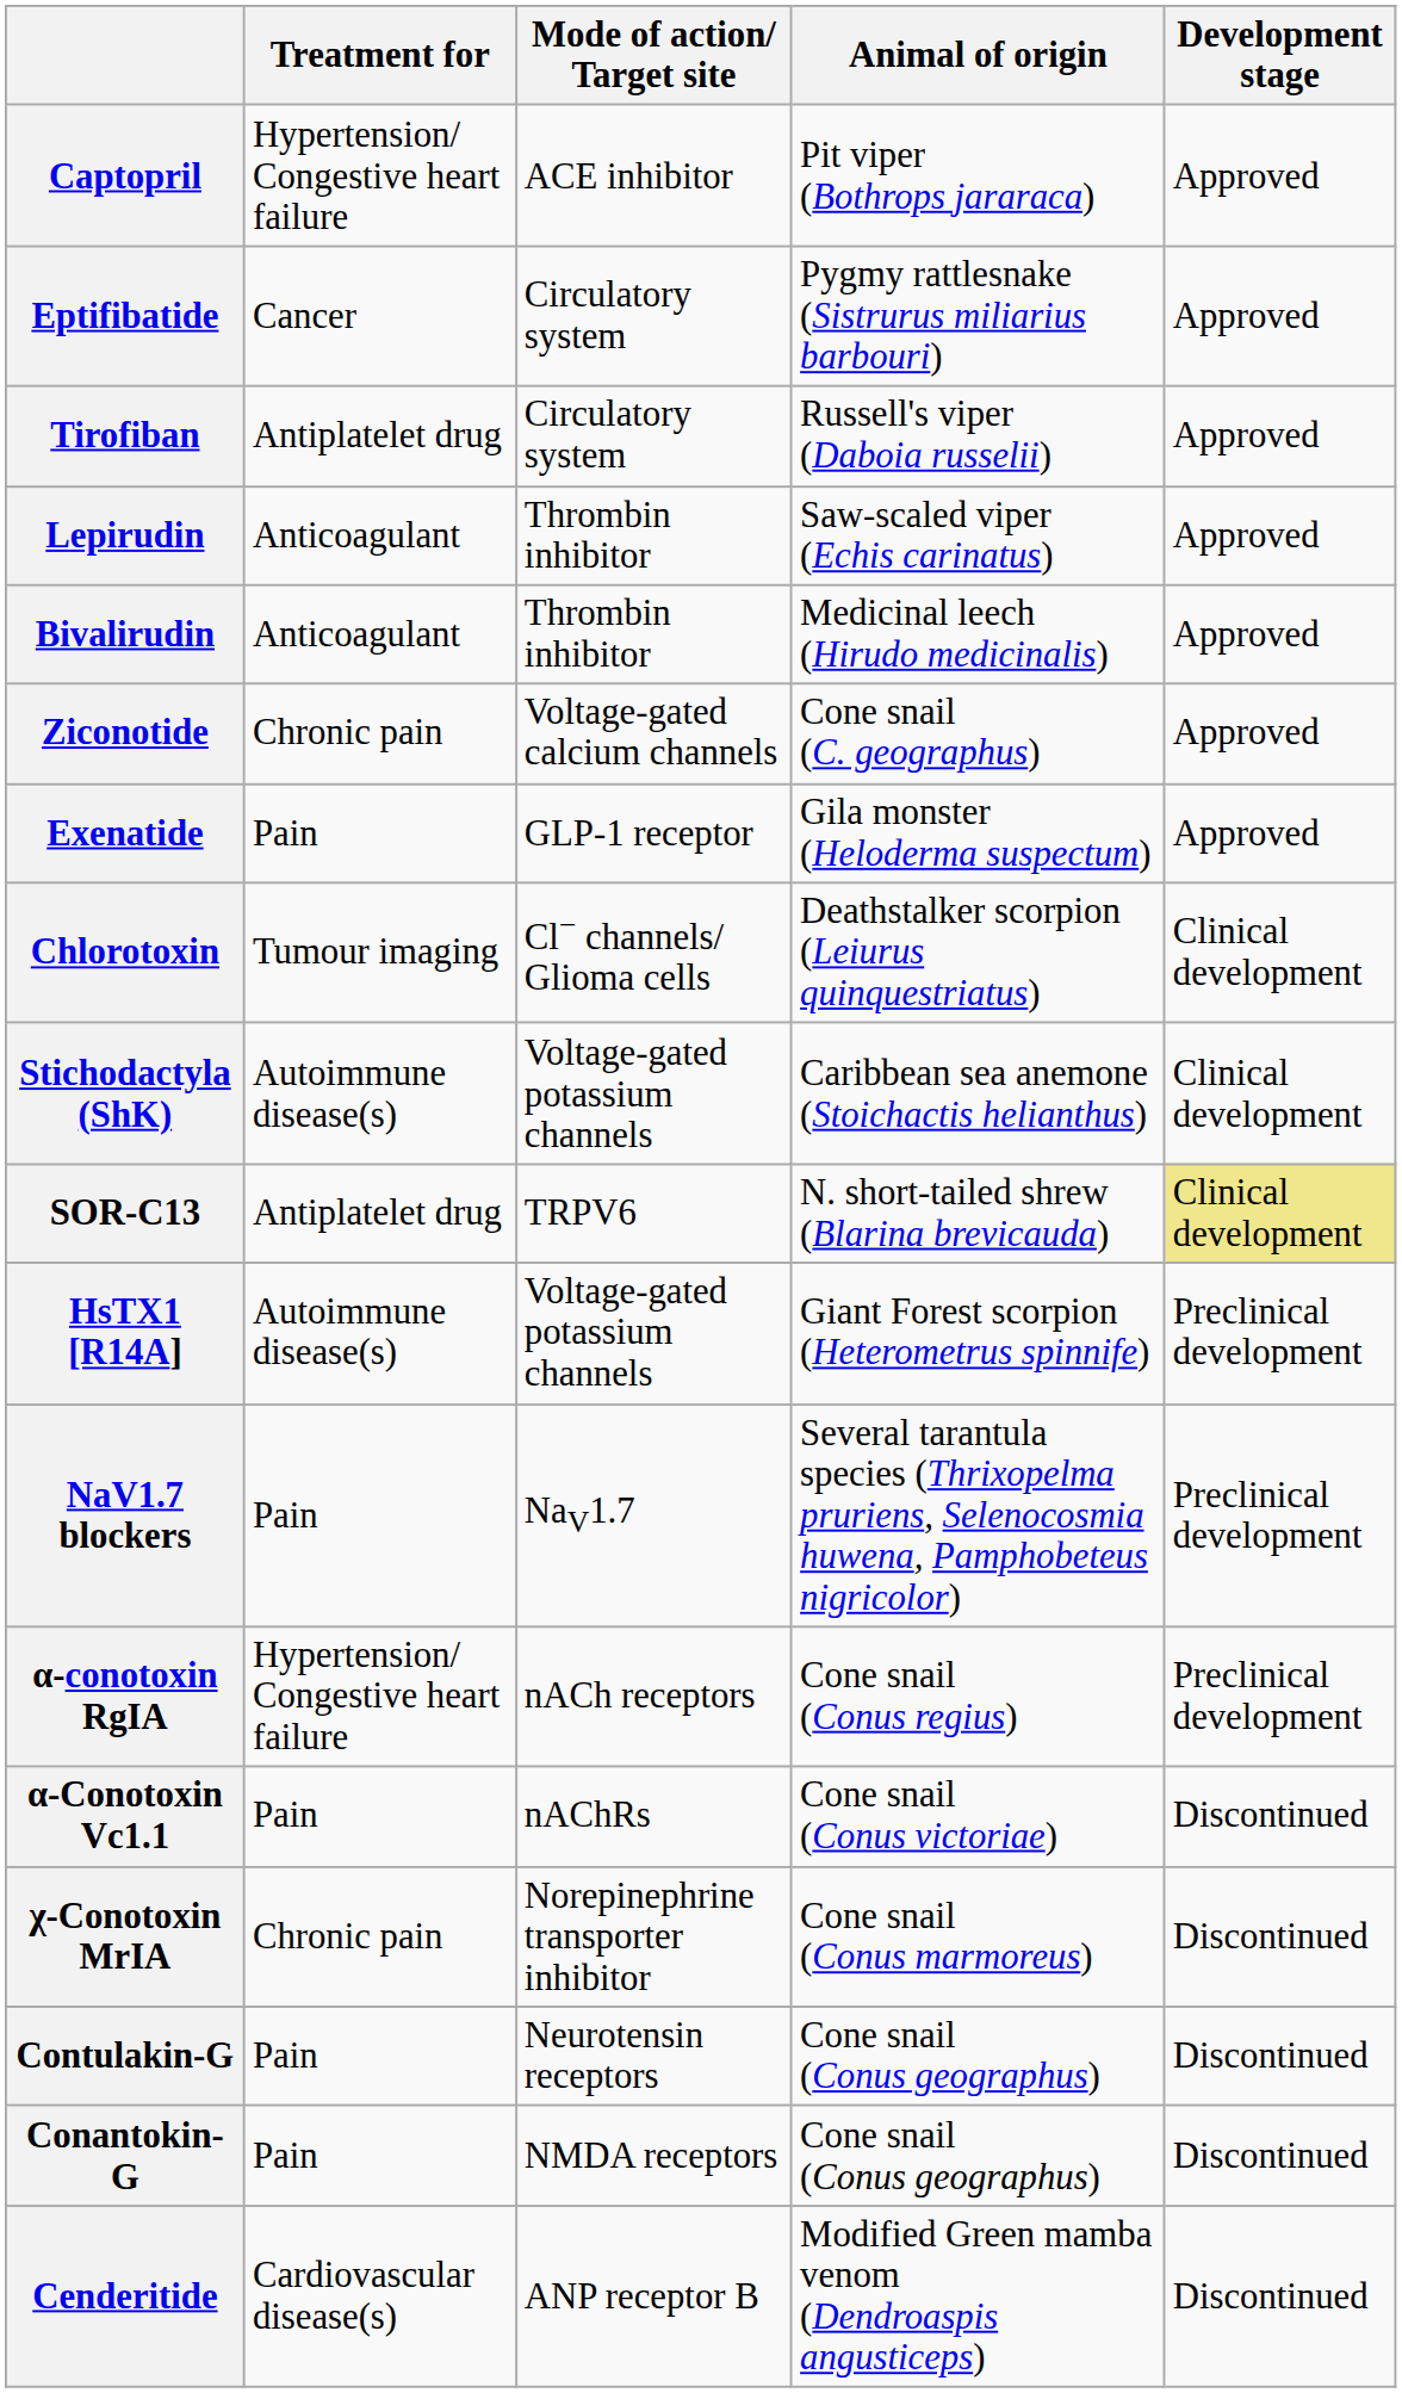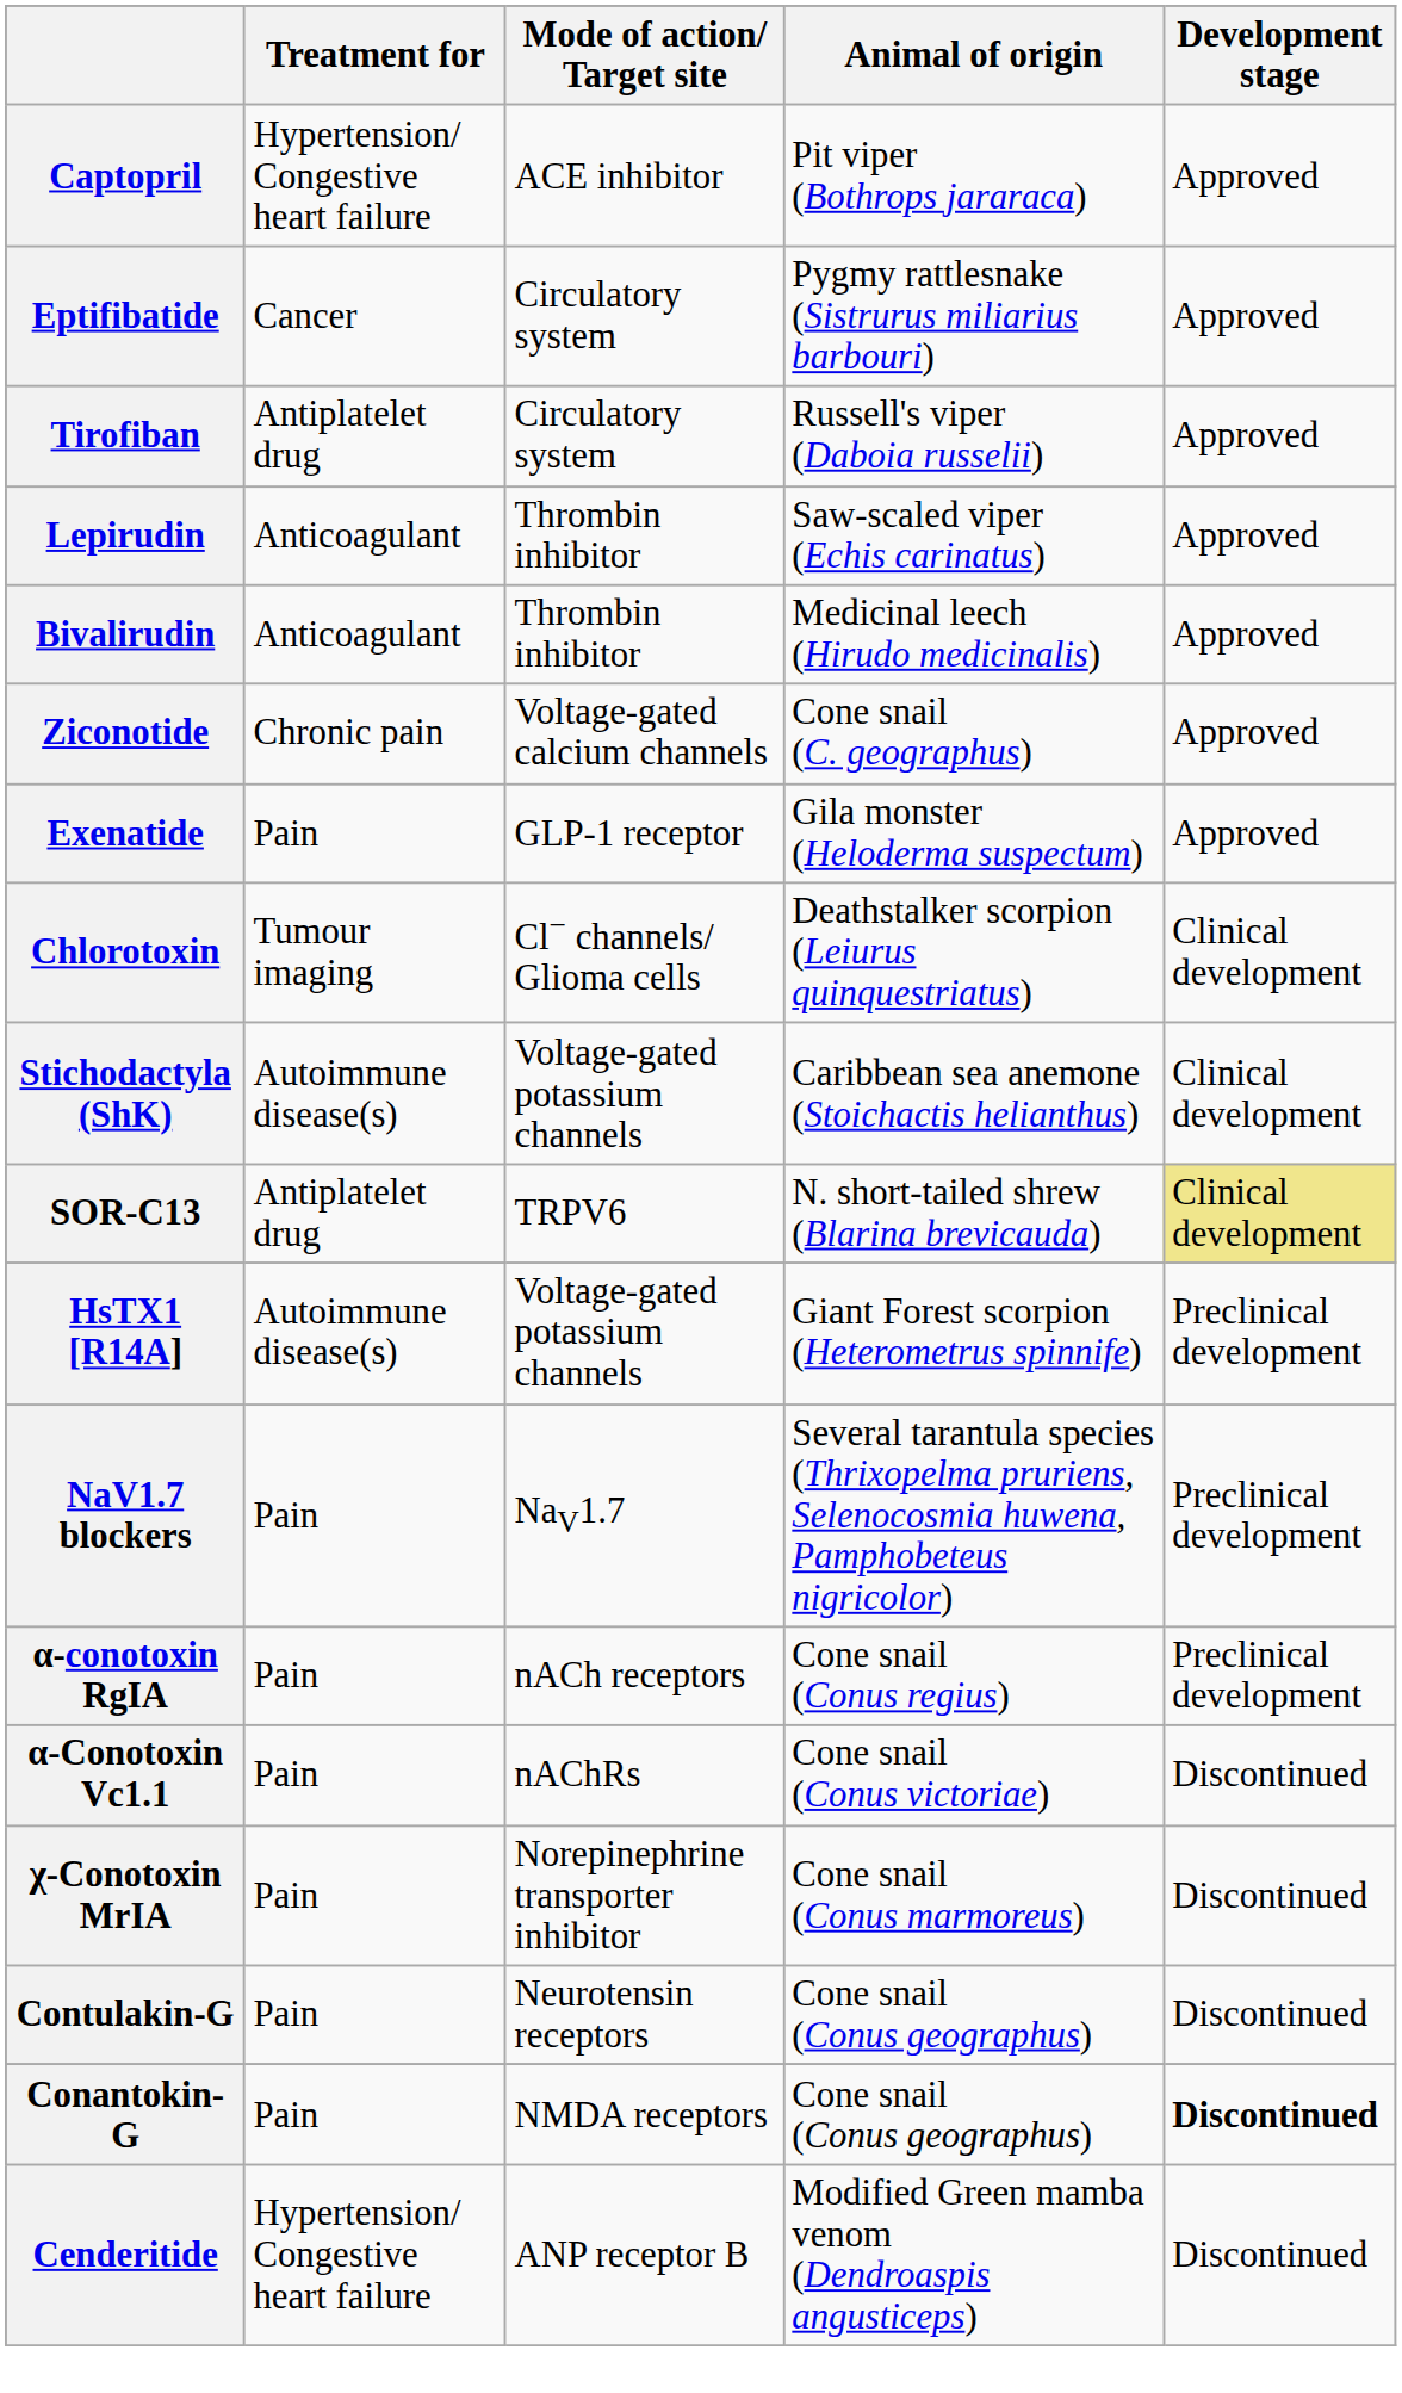 <table class="wikitable">
 <tr>
 <th></th>
 <th><strong>Treatment for</strong></th>
 <th><strong>Mode of action/ Target site</strong></th>
 <th><strong>Animal of origin</strong></th>
 <th><strong>Development stage</strong></th>
 </tr>
 <tr>
 <th><strong><a href='#'>Captopril</a></strong></th>
 <td>Hypertension/ Congestive  heart failure</td>
 <td>ACE inhibitor</td>
 <td>Pit viper<br>(<em><a href='#'>Bothrops jararaca</a></em>)</td>
 <td>Approved</td>
 </tr>
 <tr>
 <th><strong><a href='#'>Eptifibatide</a></strong></th>
 <td>Cancer</td>
 <td>Circulatory system</td>
 <td>Pygmy rattlesnake<br>(<em><a href='#'>Sistrurus miliarius barbouri</a></em>)</td>
 <td>Approved</td>
 </tr>
 <tr>
 <th><strong><a href='#'>Tirofiban</a></strong></th>
 <td>Antiplatelet drug</td>
 <td>Circulatory system</td>
 <td>Russell's viper<br>(<em><a href='#'>Daboia russelii</a></em>)</td>
 <td>Approved</td>
 </tr>
 <tr>
 <th><strong><a href='#'>Lepirudin</a></strong></th>
 <td>Anticoagulant</td>
 <td>Thrombin inhibitor</td>
 <td>Saw-scaled viper<br>(<em><a href='#'>Echis carinatus</a></em>)</td>
 <td>Approved</td>
 </tr>
 <tr>
 <th><strong><a href='#'>Bivalirudin</a></strong></th>
 <td>Anticoagulant</td>
 <td>Thrombin inhibitor</td>
 <td>Medicinal leech<br>(<em><a href='#'>Hirudo medicinalis</a></em>)</td>
 <td>Approved</td>
 </tr>
 <tr>
 <th><strong><a href='#'>Ziconotide</a></strong></th>
 <td>Chronic pain</td>
 <td>Voltage-gated calcium channels</td>
 <td>Cone snail<br>(<em><a href='#'>C. geographus</a></em>)</td>
 <td>Approved</td>
 </tr>
 <tr>
 <th><strong><a href='#'>Exenatide</a></strong></th>
 <td>Pain</td>
 <td>GLP-1 receptor</td>
 <td>Gila monster<br>(<em><a href='#'>Heloderma suspectum</a></em>)</td>
 <td>Approved</td>
 </tr>
 <tr>
 <th><strong><a href='#'>Chlorotoxin</a></strong></th>
 <td>Tumour imaging</td>
 <td>Cl<sup>−</sup> channels/<br>Glioma cells</td>
 <td>Deathstalker scorpion<br>(<em><a href='#'>Leiurus quinquestriatus</a></em>)</td>
 <td>Clinical<br>development</td>
 </tr>
 <tr>
 <th><strong><a href='#'>Stichodactyla (ShK)</a></strong></th>
 <td>Autoimmune disease(s)</td>
 <td>Voltage-gated potassium  channels</td>
 <td>Caribbean sea anemone<br>(<em><a href='#'>Stoichactis helianthus</a></em>)</td>
 <td>Clinical<br>development</td>
 </tr>
 <tr>
 <th><strong>SOR-C13</strong></th>
 <td>Antiplatelet drug</td>
 <td>TRPV6</td>
 <td>N. short-tailed shrew<br>(<em><a href='#'>Blarina brevicauda</a></em>)</td>
 <td style="background: khaki;">Clinical<br>development</td>
 </tr>
 <tr>
 <th><strong><a href='#'>HsTX1 [R14A</a>]</strong></th>
 <td>Autoimmune disease(s)</td>
 <td>Voltage-gated potassium  channels</td>
 <td>Giant Forest scorpion<br>(<em><a href='#'>Heterometrus spinnife</a></em>)</td>
 <td>Preclinical<br>development</td>
 </tr>
 <tr>
 <th><strong><a href='#'>NaV1.7</a> blockers</strong></th>
 <td>Pain</td>
 <td>Na<sub>V</sub>1.7</td>
 <td>Several tarantula species  (<em><a href='#'>Thrixopelma pruriens</a>, <a href='#'>Selenocosmia huwena</a>, <a href='#'>Pamphobeteus nigricolor</a></em>)</td>
 <td>Preclinical<br>development</td>
 </tr>
 <tr>
 <th><strong>α-<a href='#'>conotoxin</a> RgIA</strong></th>
-<td>Hypertension/ Congestive  heart failure</td>
+<td>Pain</td>
 <td>nACh receptors</td>
 <td>Cone snail<br>(<em><a href='#'>Conus regius</a></em>)</td>
 <td>Preclinical<br>development</td>
 </tr>
 <tr>
 <th><strong>α-Conotoxin Vc1.1</strong></th>
 <td>Pain</td>
 <td>nAChRs</td>
 <td>Cone snail<br>(<em><a href='#'>Conus victoriae</a></em>)</td>
 <td>Discontinued</td>
 </tr>
 <tr>
 <th><strong>χ-Conotoxin MrIA</strong></th>
-<td>Chronic pain</td>
+<td>Pain</td>
 <td>Norepinephrine transporter  inhibitor</td>
 <td>Cone snail<br>(<em><a href='#'>Conus marmoreus</a></em>)</td>
 <td>Discontinued</td>
 </tr>
 <tr>
 <th><strong>Contulakin-G</strong></th>
 <td>Pain</td>
 <td>Neurotensin receptors</td>
 <td>Cone snail<br>(<em><a href='#'>Conus geographus</a></em>)</td>
 <td>Discontinued</td>
 </tr>
 <tr>
 <th><strong>Conantokin-G</strong></th>
 <td>Pain</td>
 <td>NMDA receptors</td>
 <td>Cone snail<br>(<em>Conus geographus</em>)</td>
-<td>Discontinued</td>
+<td><strong>Discontinued</strong></td>
 </tr>
 <tr>
 <th><strong><a href='#'>Cenderitide</a></strong></th>
-<td>Cardiovascular disease(s)</td>
+<td>Hypertension/ Congestive  heart failure</td>
 <td>ANP receptor B</td>
 <td>Modified Green mamba venom<br>(<em><a href='#'>Dendroaspis angusticeps</a></em>)</td>
 <td>Discontinued</td>
 </tr>
 </table>
